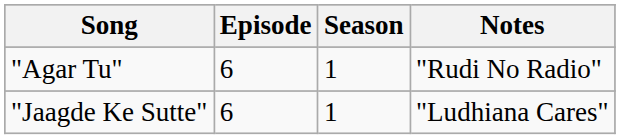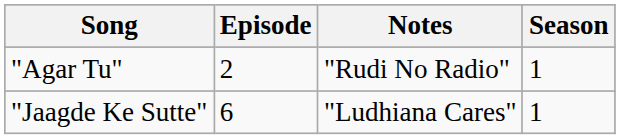 <table class="wikitable">
 <tr>
 <th>Song</th>
 <th>Episode</th>
+<th>Notes</th>
 <th>Season</th>
-<th>Notes</th>
 </tr>
 <tr>
 <td>"Agar Tu"</td>
-<td>6</td>
+<td>2</td>
+<td>"Rudi No Radio"</td>
 <td>1</td>
-<td>"Rudi No Radio"</td>
 </tr>
 <tr>
 <td>"Jaagde Ke Sutte"</td>
 <td>6</td>
+<td>"Ludhiana Cares"</td>
 <td>1</td>
-<td>"Ludhiana Cares"</td>
 </tr>
 </table>
